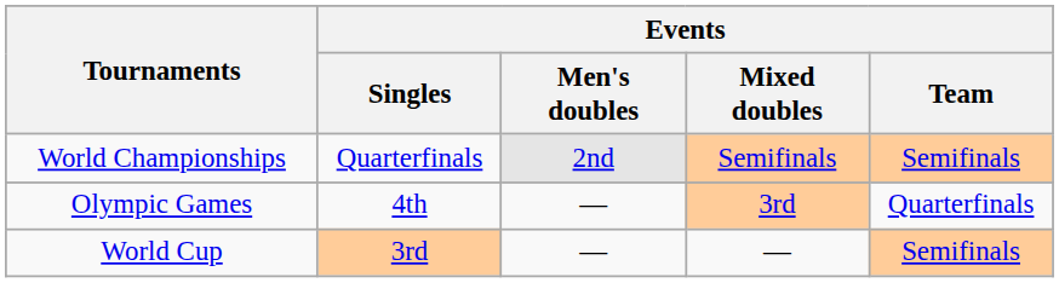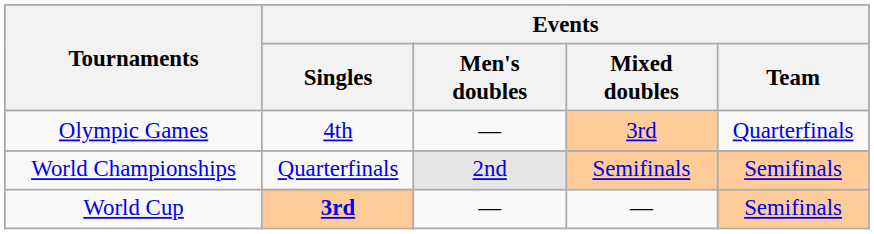 <table class="wikitable" style="text-align:center; font-size:small;">
 <tr>
 <th rowspan="2" width="140">Tournaments</th>
 <th colspan="4" width="320">Events</th>
 </tr>
 <tr>
 <th width="80">Singles</th>
 <th width="80">Men's<br>doubles</th>
 <th width="80">Mixed<br>doubles</th>
 <th width="80">Team</th>
 </tr>
 <tr>
+<td><a href='#'>Olympic Games</a></td>
+<td><a href='#'>4th</a></td>
+<td>—</td>
+<td style="background: #ffcc99;"><a href='#'>3rd</a></td>
+<td><a href='#'>Quarterfinals</a></td>
+</tr>
+<tr>
 <td><a href='#'>World Championships</a></td>
 <td><a href='#'>Quarterfinals</a></td>
 <td style="background: #e5e5e5;"><a href='#'>2nd</a></td>
 <td style="background: #ffcc99;"><a href='#'>Semifinals</a></td>
 <td style="background: #ffcc99;"><a href='#'>Semifinals</a></td>
 </tr>
 <tr>
-<td><a href='#'>Olympic Games</a></td>
-<td><a href='#'>4th</a></td>
-<td>—</td>
-<td style="background: #ffcc99;"><a href='#'>3rd</a></td>
-<td><a href='#'>Quarterfinals</a></td>
-</tr>
-<tr>
 <td><a href='#'>World Cup</a></td>
-<td style="background: #ffcc99;"><a href='#'>3rd</a></td>
+<td style="background: #ffcc99;"><strong><a href='#'>3rd</a></strong></td>
 <td>—</td>
 <td>—</td>
 <td style="background: #ffcc99;"><a href='#'>Semifinals</a></td>
 </tr>
 </table>
